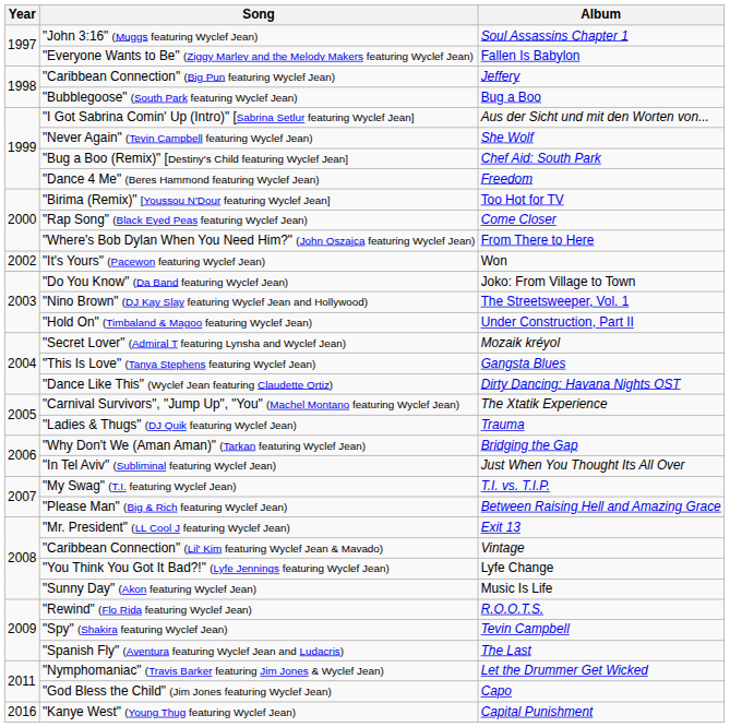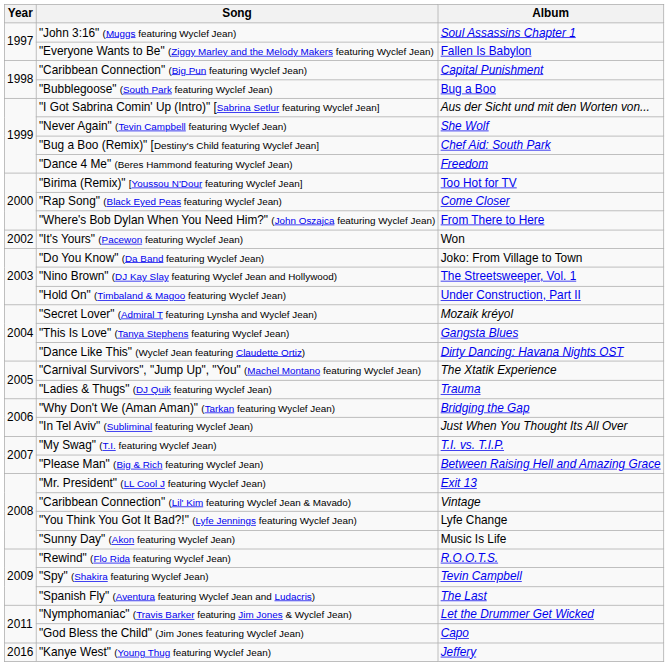 <table class="wikitable">
 <tr>
 <th align="center">Year</th>
 <th align="center">Song</th>
 <th align="center">Album</th>
 </tr>
 <tr>
 <td rowspan="2">1997</td>
 <td>"John 3:16" <small>(<a href='#'>Muggs</a> featuring Wyclef Jean)</small></td>
 <td><em><a href='#'>Soul Assassins Chapter 1</a></em></td>
 </tr>
 <tr>
 <td>"Everyone Wants to Be" <small>(<a href='#'>Ziggy Marley and the Melody Makers</a> featuring Wyclef Jean)</small></td>
 <td><a href='#'>Fallen Is Babylon</a></td>
 </tr>
 <tr>
 <td rowspan="2">1998</td>
 <td>"Caribbean Connection" <small>(<a href='#'>Big Pun</a> featuring Wyclef Jean)</small></td>
-<td><em><a href='#'>Jeffery</a></em></td>
+<td><em><a href='#'>Capital Punishment</a></em></td>
 </tr>
 <tr>
 <td>"Bubblegoose" <small>(<a href='#'>South Park</a> featuring Wyclef Jean)</small></td>
 <td><a href='#'>Bug a Boo</a></td>
 </tr>
 <tr>
 <td rowspan="4">1999</td>
 <td>"I Got Sabrina Comin' Up (Intro)" [<small><a href='#'>Sabrina Setlur</a> featuring Wyclef Jean]</small></td>
 <td><em>Aus der Sicht und mit den Worten von...</em></td>
 </tr>
 <tr>
 <td>"Never Again" <small>(<a href='#'>Tevin Campbell</a> featuring Wyclef Jean)</small></td>
 <td><em><a href='#'>She Wolf</a></em></td>
 </tr>
 <tr>
 <td>"Bug a Boo (Remix)" [<small>Destiny's Child featuring Wyclef Jean]</small></td>
 <td><em><a href='#'>Chef Aid: South Park</a></em></td>
 </tr>
 <tr>
 <td>"Dance 4 Me" <small>(Beres Hammond featuring Wyclef Jean)</small></td>
 <td><em><a href='#'>Freedom</a></em></td>
 </tr>
 <tr>
 <td rowspan="3">2000</td>
 <td>"Birima (Remix)" <small>[<a href='#'>Youssou N'Dour</a> featuring Wyclef Jean]</small></td>
 <td><a href='#'>Too Hot for TV</a></td>
 </tr>
 <tr>
 <td>"Rap Song" <small>(<a href='#'>Black Eyed Peas</a> featuring Wyclef Jean)</small></td>
 <td><em><a href='#'>Come Closer</a></em></td>
 </tr>
 <tr>
 <td>"Where's Bob Dylan When You Need Him?" <small>(<a href='#'>John Oszajca</a> featuring Wyclef Jean)</small></td>
 <td><a href='#'>From There to Here</a></td>
 </tr>
 <tr>
 <td>2002</td>
 <td>"It's Yours" <small>(<a href='#'>Pacewon</a> featuring Wyclef Jean)</small></td>
 <td>Won</td>
 </tr>
 <tr>
 <td rowspan="3">2003</td>
 <td>"Do You Know" <small>(<a href='#'>Da Band</a> featuring Wyclef Jean)</small></td>
 <td>Joko: From Village to Town</td>
 </tr>
 <tr>
 <td>"Nino Brown" <small>(<a href='#'>DJ Kay Slay</a> featuring Wyclef Jean and Hollywood)</small></td>
 <td><a href='#'>The Streetsweeper, Vol. 1</a></td>
 </tr>
 <tr>
 <td>"Hold On" <small>(<a href='#'>Timbaland & Magoo</a> featuring Wyclef Jean)</small></td>
 <td><a href='#'>Under Construction, Part II</a></td>
 </tr>
 <tr>
 <td rowspan="3">2004</td>
 <td>"Secret Lover" <small> (<a href='#'>Admiral T</a> featuring Lynsha and Wyclef Jean)</small></td>
 <td><em>Mozaik kréyol</em></td>
 </tr>
 <tr>
 <td>"This Is Love" <small>(<a href='#'>Tanya Stephens</a> featuring Wyclef Jean)</small></td>
 <td><em><a href='#'>Gangsta Blues</a></em></td>
 </tr>
 <tr>
 <td>"Dance Like This" <small>(Wyclef Jean featuring <a href='#'>Claudette Ortiz</a>)</small></td>
 <td><em><a href='#'>Dirty Dancing: Havana Nights OST</a></em></td>
 </tr>
 <tr>
 <td rowspan="2">2005</td>
 <td>"Carnival Survivors", "Jump Up", "You"  <small>(<a href='#'>Machel Montano</a> featuring Wyclef Jean)</small></td>
 <td><em>The Xtatik Experience</em></td>
 </tr>
 <tr>
 <td>"Ladies & Thugs" <small>(<a href='#'>DJ Quik</a> featuring Wyclef Jean)</small></td>
 <td><em><a href='#'>Trauma</a></em></td>
 </tr>
 <tr>
 <td rowspan="2">2006</td>
 <td>"Why Don't We (Aman Aman)" <small>(<a href='#'>Tarkan</a> featuring Wyclef Jean)</small></td>
 <td><em><a href='#'>Bridging the Gap</a></em></td>
 </tr>
 <tr>
 <td>"In Tel Aviv" <small>(<a href='#'>Subliminal</a> featuring Wyclef Jean)</small></td>
 <td><em>Just When You Thought Its All Over</em></td>
 </tr>
 <tr>
 <td rowspan="2">2007</td>
 <td>"My Swag" <small>(<a href='#'>T.I.</a> featuring Wyclef Jean)</small></td>
 <td><em><a href='#'>T.I. vs. T.I.P.</a></em></td>
 </tr>
 <tr>
 <td>"Please Man" <small>(<a href='#'>Big & Rich</a> featuring Wyclef Jean)</small></td>
 <td><em><a href='#'>Between Raising Hell and Amazing Grace</a></em></td>
 </tr>
 <tr>
 <td rowspan="4">2008</td>
 <td>"Mr. President" <small>(<a href='#'>LL Cool J</a> featuring Wyclef Jean)</small></td>
 <td><em><a href='#'>Exit 13</a></em></td>
 </tr>
 <tr>
 <td>"Caribbean Connection" <small>(<a href='#'>Lil' Kim</a> featuring Wyclef Jean & Mavado)</small></td>
 <td><em>Vintage</em></td>
 </tr>
 <tr>
 <td>"You Think You Got It Bad?!" <small>(<a href='#'>Lyfe Jennings</a> featuring Wyclef Jean)</small></td>
 <td>Lyfe Change</td>
 </tr>
 <tr>
 <td>"Sunny Day" <small>(<a href='#'>Akon</a> featuring Wyclef Jean)</small></td>
 <td>Music Is Life</td>
 </tr>
 <tr>
 <td rowspan="3">2009</td>
 <td>"Rewind" <small>(<a href='#'>Flo Rida</a> featuring Wyclef Jean)</small></td>
 <td><em><a href='#'>R.O.O.T.S.</a></em></td>
 </tr>
 <tr>
 <td>"Spy" <small>(<a href='#'>Shakira</a> featuring Wyclef Jean)</small></td>
 <td><em><a href='#'>Tevin Campbell</a></em></td>
 </tr>
 <tr>
 <td>"Spanish Fly" <small>(<a href='#'>Aventura</a> featuring Wyclef Jean and <a href='#'>Ludacris</a>)</small></td>
 <td><em><a href='#'>The Last</a></em></td>
 </tr>
 <tr>
 <td rowspan="2">2011</td>
 <td>"Nymphomaniac" <small>(<a href='#'>Travis Barker</a> featuring <a href='#'>Jim Jones</a> & Wyclef Jean)</small></td>
 <td><em><a href='#'>Let the Drummer Get Wicked</a></em></td>
 </tr>
 <tr>
 <td>"God Bless the Child" <small>(Jim Jones featuring Wyclef Jean)</small></td>
 <td><em><a href='#'>Capo</a></em></td>
 </tr>
 <tr>
 <td>2016</td>
 <td>"Kanye West" <small>(<a href='#'>Young Thug</a> featuring Wyclef Jean)</small></td>
-<td><em><a href='#'>Capital Punishment</a></em></td>
+<td><em><a href='#'>Jeffery</a></em></td>
 </tr>
 </table>
